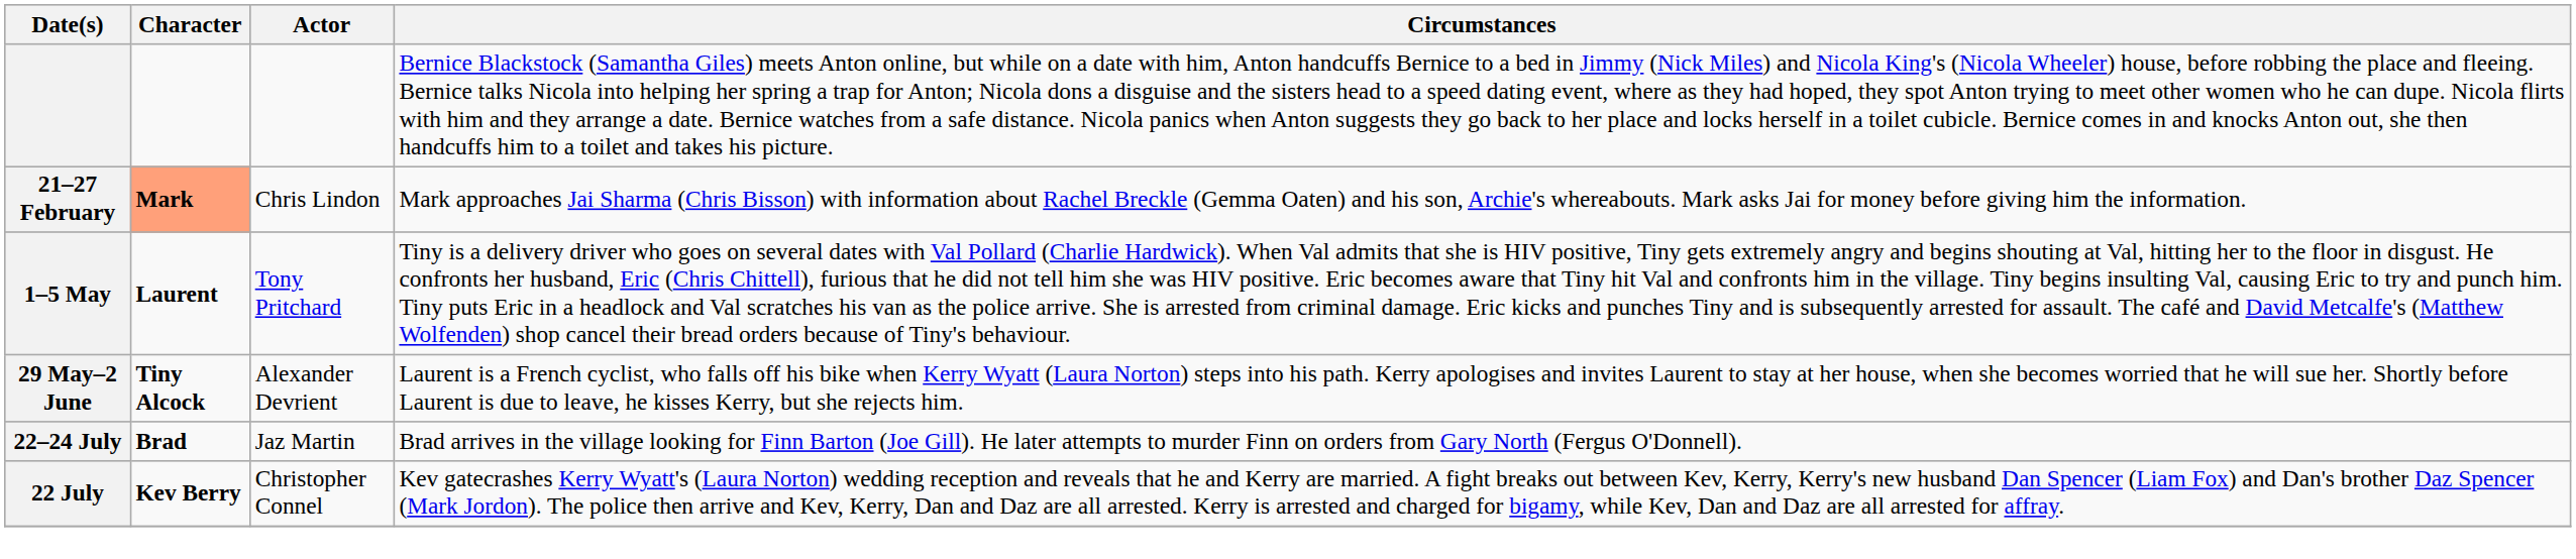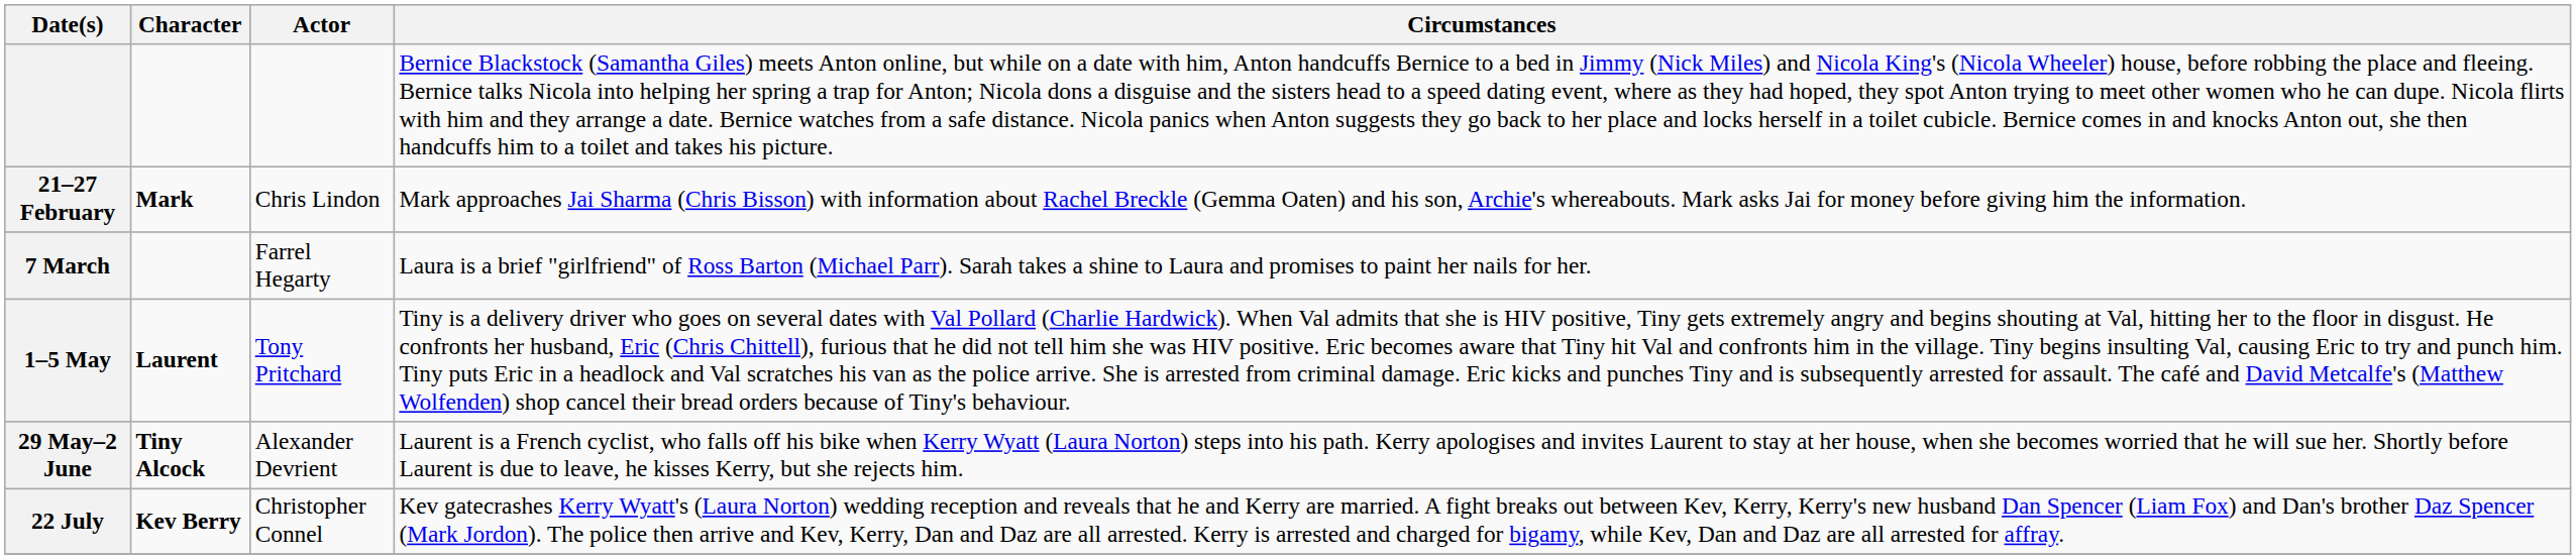 <table class="wikitable plainrowheaders" style="font-size:90%">
 <tr>
 <th scope="col">Date(s)</th>
 <th scope="col">Character</th>
 <th scope="col">Actor</th>
 <th scope="col">Circumstances</th>
 </tr>
 <tr>
 <th scope="row"></th>
 <td></td>
 <td></td>
 <td><a href='#'>Bernice Blackstock</a> (<a href='#'>Samantha Giles</a>) meets Anton online, but while on a date with him, Anton handcuffs Bernice to a bed in <a href='#'>Jimmy</a> (<a href='#'>Nick Miles</a>) and <a href='#'>Nicola King</a>'s (<a href='#'>Nicola Wheeler</a>) house, before robbing the place and fleeing. Bernice talks Nicola into helping her spring a trap for Anton; Nicola dons a disguise and the sisters head to a speed dating event, where as they had hoped, they spot Anton trying to meet other women who he can dupe. Nicola flirts with him and they arrange a date. Bernice watches from a safe distance. Nicola panics when Anton suggests they go back to her place and locks herself in a toilet cubicle. Bernice comes in and knocks Anton out, she then handcuffs him to a toilet and takes his picture.</td>
 </tr>
 <tr>
 <th scope="row">21–27 February</th>
-<td style="background: lightsalmon;"><strong>Mark</strong></td>
+<td><strong>Mark</strong></td>
 <td>Chris Lindon</td>
 <td>Mark approaches <a href='#'>Jai Sharma</a> (<a href='#'>Chris Bisson</a>) with information about <a href='#'>Rachel Breckle</a> (Gemma Oaten) and his son, <a href='#'>Archie</a>'s whereabouts. Mark asks Jai for money before giving him the information.</td>
+</tr>
+<tr>
+<th scope="row">7 March</th>
+<td></td>
+<td>Farrel Hegarty</td>
+<td>Laura is a brief "girlfriend" of <a href='#'>Ross Barton</a> (<a href='#'>Michael Parr</a>). Sarah takes a shine to Laura and promises to paint her nails for her.</td>
 </tr>
 <tr>
 <th scope="row">1–5 May</th>
 <td><strong>Laurent</strong></td>
 <td><a href='#'>Tony Pritchard</a></td>
 <td>Tiny is a delivery driver who goes on several dates with <a href='#'>Val Pollard</a> (<a href='#'>Charlie Hardwick</a>). When Val admits that she is HIV positive, Tiny gets extremely angry and begins shouting at Val, hitting her to the floor in disgust. He confronts her husband, <a href='#'>Eric</a> (<a href='#'>Chris Chittell</a>), furious that he did not tell him she was HIV positive. Eric becomes aware that Tiny hit Val and confronts him in the village. Tiny begins insulting Val, causing Eric to try and punch him. Tiny puts Eric in a headlock and Val scratches his van as the police arrive. She is arrested from criminal damage. Eric kicks and punches Tiny and is subsequently arrested for assault. The café and <a href='#'>David Metcalfe</a>'s (<a href='#'>Matthew Wolfenden</a>) shop cancel their bread orders because of Tiny's behaviour.</td>
 </tr>
 <tr>
 <th scope="row">29 May–2 June</th>
 <td><strong>Tiny Alcock</strong> </td>
 <td>Alexander Devrient</td>
 <td>Laurent is a French cyclist, who falls off his bike when <a href='#'>Kerry Wyatt</a> (<a href='#'>Laura Norton</a>) steps into his path. Kerry apologises and invites Laurent to stay at her house, when she becomes worried that he will sue her. Shortly before Laurent is due to leave, he kisses Kerry, but she rejects him.</td>
 </tr>
 <tr>
-<th scope="row">22–24 July</th>
-<td><strong>Brad</strong></td>
-<td>Jaz Martin</td>
-<td>Brad arrives in the village looking for <a href='#'>Finn Barton</a> (<a href='#'>Joe Gill</a>). He later attempts to murder Finn on orders from <a href='#'>Gary North</a> (Fergus O'Donnell).</td>
-</tr>
-<tr>
 <th scope="row">22 July</th>
 <td><strong>Kev Berry</strong></td>
 <td>Christopher Connel</td>
 <td>Kev gatecrashes <a href='#'>Kerry Wyatt</a>'s (<a href='#'>Laura Norton</a>) wedding reception and reveals that he and Kerry are married. A fight breaks out between Kev, Kerry, Kerry's new husband <a href='#'>Dan Spencer</a> (<a href='#'>Liam Fox</a>) and Dan's brother <a href='#'>Daz Spencer</a> (<a href='#'>Mark Jordon</a>). The police then arrive and Kev, Kerry, Dan and Daz are all arrested. Kerry is arrested and charged for <a href='#'>bigamy</a>, while Kev, Dan and Daz are all arrested for <a href='#'>affray</a>.</td>
 </tr>
 <tr>
 </tr>
 </table>
